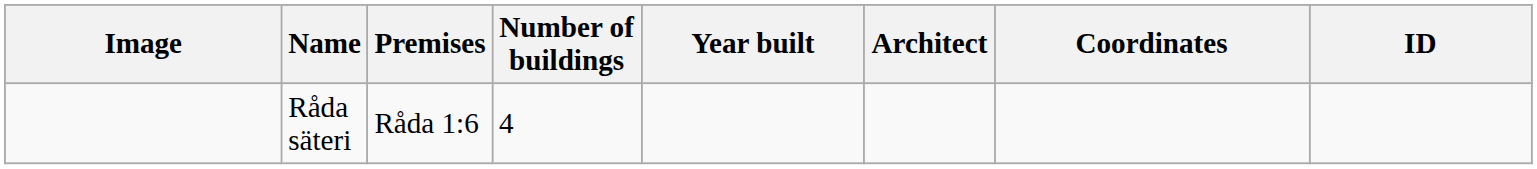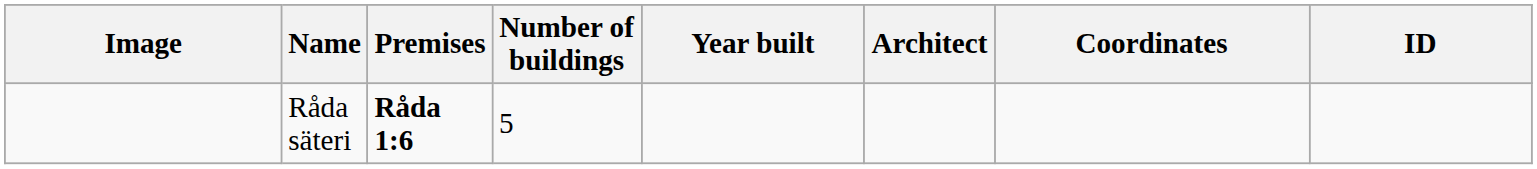 <table class="wikitable" width="95%">
 <tr>
 <th width="150">Image</th>
 <th>Name</th>
 <th>Premises</th>
 <th width="75">Number of<br>buildings</th>
 <th width="120">Year built</th>
 <th>Architect</th>
 <th width="170">Coordinates</th>
 <th width="120">ID</th>
 </tr>
 <tr>
 <td></td>
 <td>Råda säteri</td>
-<td>Råda 1:6</td>
-<td>4</td>
+<td><strong>Råda 1:6</strong></td>
+<td>5</td>
 <td></td>
 <td></td>
 <td></td>
 <td></td>
 </tr>
 </table>
